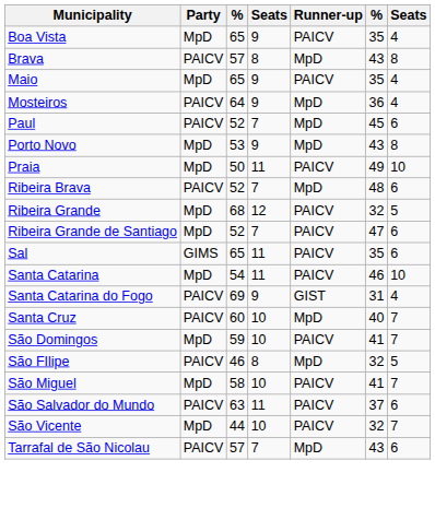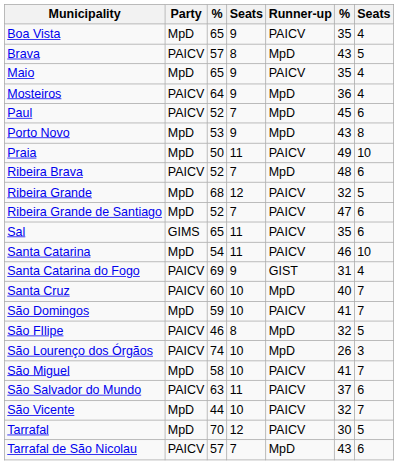 <table class="wikitable sortable">
 <tr>
 <th>Municipality</th>
 <th>Party</th>
 <th>%</th>
 <th>Seats</th>
 <th>Runner-up</th>
 <th>%</th>
 <th>Seats</th>
 </tr>
 <tr>
 <td><a href='#'>Boa Vista</a></td>
 <td>MpD</td>
 <td>65</td>
 <td>9</td>
 <td>PAICV</td>
 <td>35</td>
 <td>4</td>
 </tr>
 <tr>
 <td><a href='#'>Brava</a></td>
 <td>PAICV</td>
 <td>57</td>
 <td>8</td>
 <td>MpD</td>
 <td>43</td>
-<td>8</td>
+<td>5</td>
 </tr>
 <tr>
 <td><a href='#'>Maio</a></td>
 <td>MpD</td>
 <td>65</td>
 <td>9</td>
 <td>PAICV</td>
 <td>35</td>
 <td>4</td>
 </tr>
 <tr>
 <td><a href='#'>Mosteiros</a></td>
 <td>PAICV</td>
 <td>64</td>
 <td>9</td>
 <td>MpD</td>
 <td>36</td>
 <td>4</td>
 </tr>
 <tr>
 <td><a href='#'>Paul</a></td>
 <td>PAICV</td>
 <td>52</td>
 <td>7</td>
 <td>MpD</td>
 <td>45</td>
 <td>6</td>
 </tr>
 <tr>
 <td><a href='#'>Porto Novo</a></td>
 <td>MpD</td>
 <td>53</td>
 <td>9</td>
 <td>MpD</td>
 <td>43</td>
 <td>8</td>
 </tr>
 <tr>
 <td><a href='#'>Praia</a></td>
 <td>MpD</td>
 <td>50</td>
 <td>11</td>
 <td>PAICV</td>
 <td>49</td>
 <td>10</td>
 </tr>
 <tr>
 <td><a href='#'>Ribeira Brava</a></td>
 <td>PAICV</td>
 <td>52</td>
 <td>7</td>
 <td>MpD</td>
 <td>48</td>
 <td>6</td>
 </tr>
 <tr>
 <td><a href='#'>Ribeira Grande</a></td>
 <td>MpD</td>
 <td>68</td>
 <td>12</td>
 <td>PAICV</td>
 <td>32</td>
 <td>5</td>
 </tr>
 <tr>
 <td><a href='#'>Ribeira Grande de Santiago</a></td>
 <td>MpD</td>
 <td>52</td>
 <td>7</td>
 <td>PAICV</td>
 <td>47</td>
 <td>6</td>
 </tr>
 <tr>
 <td><a href='#'>Sal</a></td>
 <td>GIMS</td>
 <td>65</td>
 <td>11</td>
 <td>PAICV</td>
 <td>35</td>
 <td>6</td>
 </tr>
 <tr>
 <td><a href='#'>Santa Catarina</a></td>
 <td>MpD</td>
 <td>54</td>
 <td>11</td>
 <td>PAICV</td>
 <td>46</td>
 <td>10</td>
 </tr>
 <tr>
 <td><a href='#'>Santa Catarina do Fogo</a></td>
 <td>PAICV</td>
 <td>69</td>
 <td>9</td>
 <td>GIST</td>
 <td>31</td>
 <td>4</td>
 </tr>
 <tr>
 <td><a href='#'>Santa Cruz</a></td>
 <td>PAICV</td>
 <td>60</td>
 <td>10</td>
 <td>MpD</td>
 <td>40</td>
 <td>7</td>
 </tr>
 <tr>
 <td><a href='#'>São Domingos</a></td>
 <td>MpD</td>
 <td>59</td>
 <td>10</td>
 <td>PAICV</td>
 <td>41</td>
 <td>7</td>
 </tr>
 <tr>
 <td><a href='#'>São FIlipe</a></td>
 <td>PAICV</td>
 <td>46</td>
 <td>8</td>
 <td>MpD</td>
 <td>32</td>
 <td>5</td>
 </tr>
 <tr>
+<td><a href='#'>São Lourenço dos Órgãos</a></td>
+<td>PAICV</td>
+<td>74</td>
+<td>10</td>
+<td>MpD</td>
+<td>26</td>
+<td>3</td>
+</tr>
+<tr>
 <td><a href='#'>São Miguel</a></td>
 <td>MpD</td>
 <td>58</td>
 <td>10</td>
 <td>PAICV</td>
 <td>41</td>
 <td>7</td>
 </tr>
 <tr>
 <td><a href='#'>São Salvador do Mundo</a></td>
 <td>PAICV</td>
 <td>63</td>
 <td>11</td>
 <td>PAICV</td>
 <td>37</td>
 <td>6</td>
 </tr>
 <tr>
 <td><a href='#'>São Vicente</a></td>
 <td>MpD</td>
 <td>44</td>
 <td>10</td>
 <td>PAICV</td>
 <td>32</td>
 <td>7</td>
 </tr>
 <tr>
+<td><a href='#'>Tarrafal</a></td>
+<td>MpD</td>
+<td>70</td>
+<td>12</td>
+<td>PAICV</td>
+<td>30</td>
+<td>5</td>
+</tr>
+<tr>
 <td><a href='#'>Tarrafal de São Nicolau</a></td>
 <td>PAICV</td>
 <td>57</td>
 <td>7</td>
 <td>MpD</td>
 <td>43</td>
 <td>6</td>
 </tr>
 </table>
